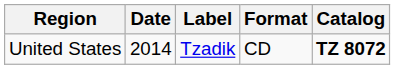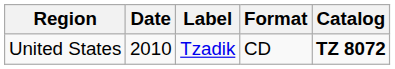 <table class="wikitable">
 <tr>
 <th>Region</th>
 <th>Date</th>
 <th>Label</th>
 <th>Format</th>
 <th>Catalog</th>
 </tr>
 <tr>
 <td>United States</td>
-<td>2014</td>
+<td>2010</td>
 <td><a href='#'>Tzadik</a></td>
 <td>CD</td>
 <td><strong>TZ 8072</strong></td>
 </tr>
 </table>
